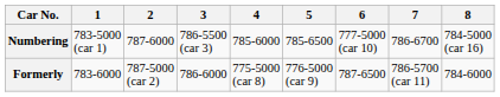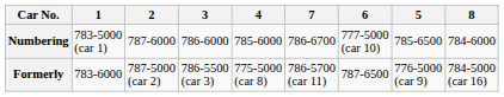 <table class="wikitable">
 <tr>
 <th>Car No.</th>
 <th>1</th>
 <th>2</th>
 <th>3</th>
 <th>4</th>
+<th>7</th>
+<th>6</th>
 <th>5</th>
-<th>6</th>
-<th>7</th>
 <th>8</th>
 </tr>
 <tr>
 <th>Numbering</th>
 <td>783-5000<br>(car 1)</td>
 <td>787-6000</td>
-<td>786-5500<br>(car 3)</td>
+<td>786-6000</td>
 <td>785-6000</td>
+<td>786-6700</td>
+<td>777-5000<br>(car 10)</td>
 <td>785-6500</td>
-<td>777-5000<br>(car 10)</td>
-<td>786-6700</td>
-<td>784-5000<br>(car 16)</td>
+<td>784-6000</td>
 </tr>
 <tr>
 <th>Formerly</th>
 <td>783-6000</td>
 <td>787-5000<br>(car 2)</td>
-<td>786-6000</td>
+<td>786-5500<br>(car 3)</td>
 <td>775-5000<br>(car 8)</td>
+<td>786-5700<br>(car 11)</td>
+<td>787-6500</td>
 <td>776-5000<br>(car 9)</td>
-<td>787-6500</td>
-<td>786-5700<br>(car 11)</td>
-<td>784-6000</td>
+<td>784-5000<br>(car 16)</td>
 </tr>
 </table>
